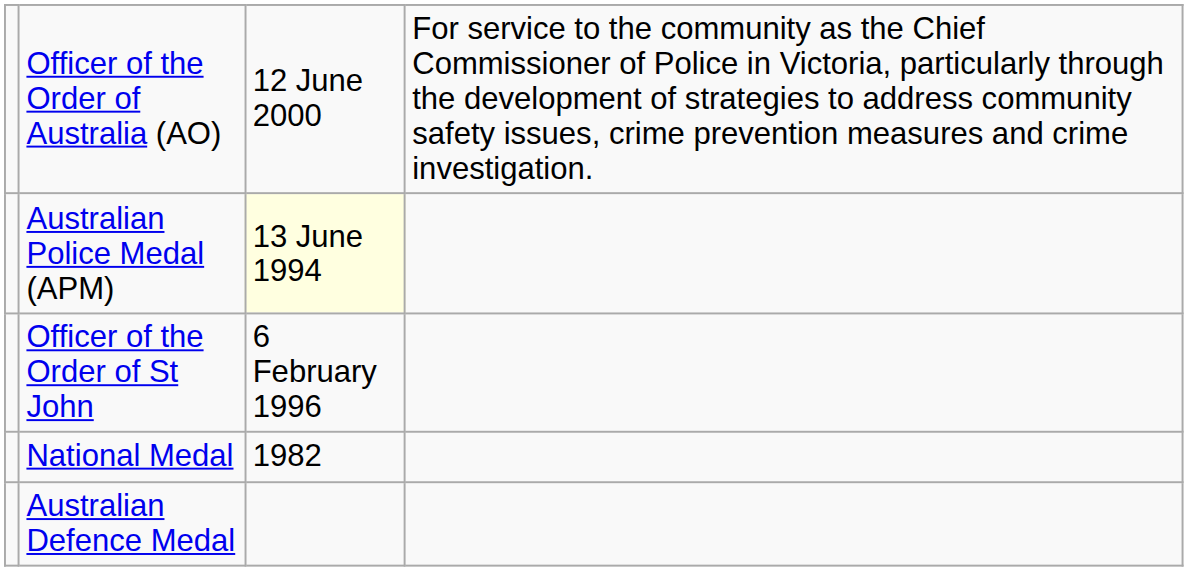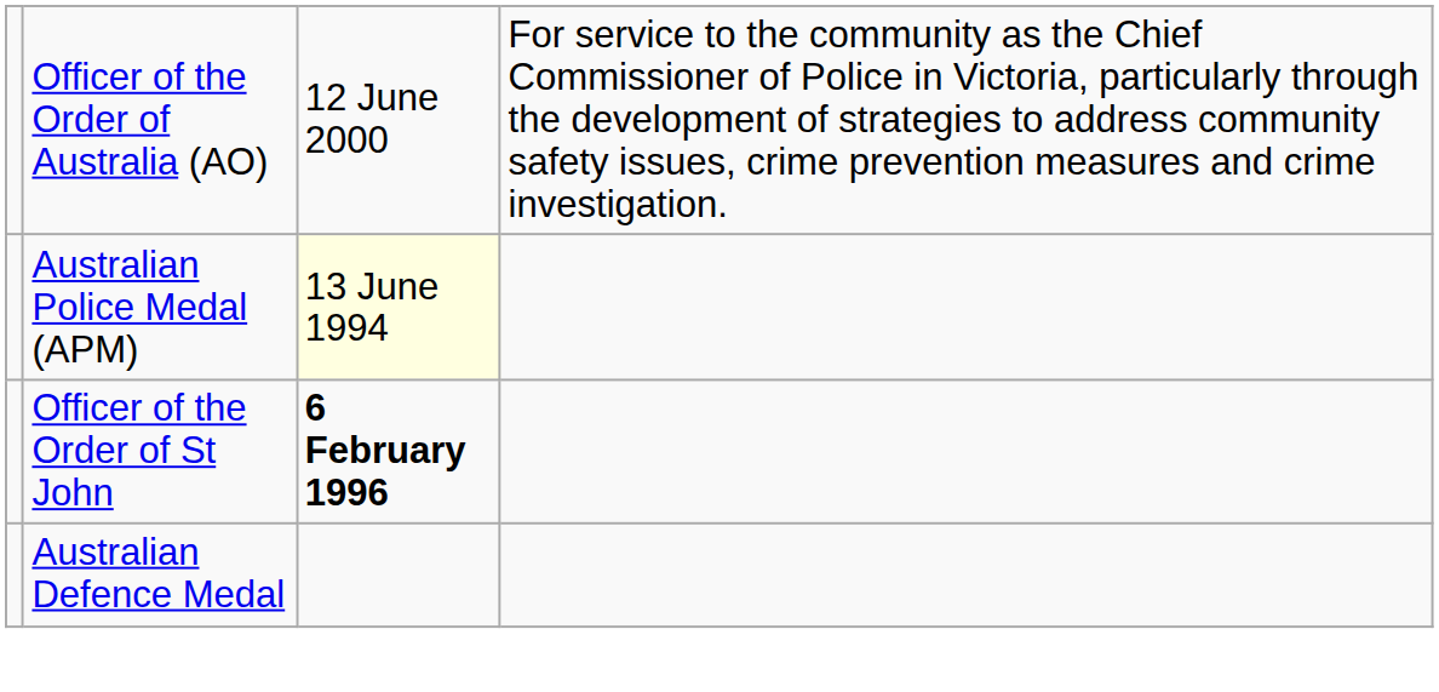 <table class="wikitable">
 <tr>
 <td></td>
 <td><a href='#'>Officer of the Order of Australia</a> (AO)</td>
 <td>12 June 2000</td>
 <td>For service to the community as the Chief Commissioner of Police in Victoria, particularly through the development of strategies to address community safety issues, crime prevention measures and crime investigation.</td>
 </tr>
 <tr>
 <td></td>
 <td><a href='#'>Australian Police Medal</a> (APM)</td>
 <td style="background: lightyellow;">13 June 1994</td>
 <td></td>
 </tr>
 <tr>
 <td></td>
 <td><a href='#'>Officer of the Order of St John</a></td>
-<td>6 February 1996</td>
-<td></td>
-</tr>
-<tr>
-<td></td>
-<td><a href='#'>National Medal</a></td>
-<td>1982</td>
+<td><strong>6 February 1996</strong></td>
 <td></td>
 </tr>
 <tr>
 <td></td>
 <td><a href='#'>Australian Defence Medal</a></td>
 <td></td>
 <td></td>
 </tr>
 </table>
